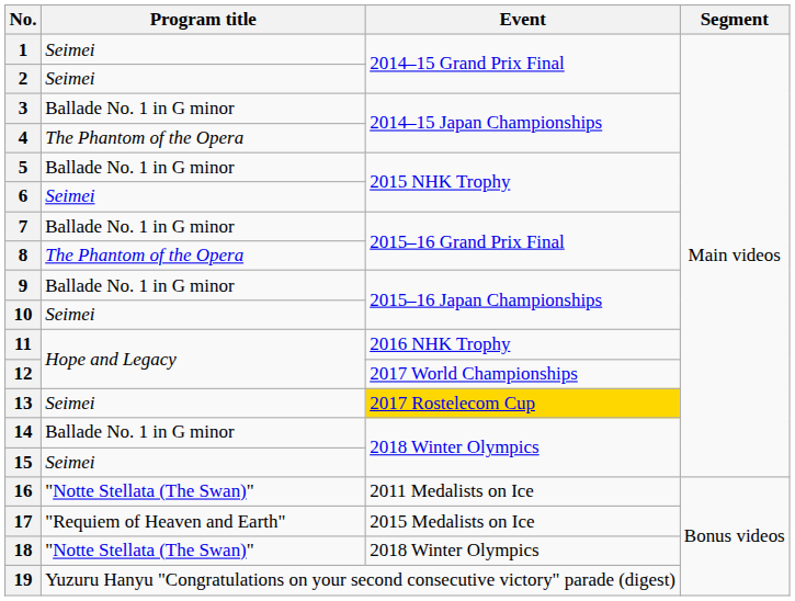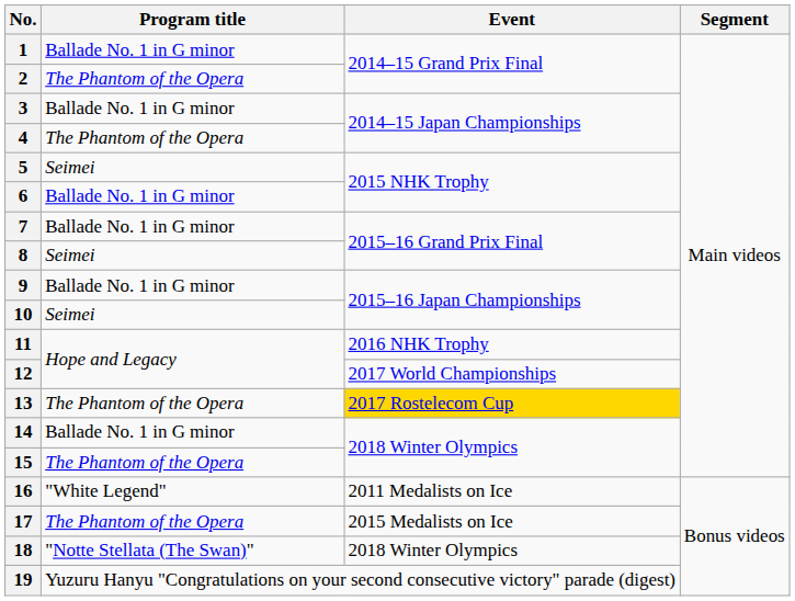 <table class="wikitable">
 <tr>
 <th scope=col>No.</th>
 <th scope=col>Program title</th>
 <th scope=col>Event</th>
 <th scope=col>Segment</th>
 </tr>
 <tr>
 <th scope=row>1</th>
-<td><em>Seimei</em></td>
+<td><a href='#'>Ballade No. 1 in G minor</a></td>
 <td rowspan=2><a href='#'>2014–15 Grand Prix Final</a></td>
 <td rowspan=15 align=center>Main videos</td>
 </tr>
 <tr>
 <th scope=row>2</th>
-<td><em>Seimei</em></td>
+<td><em><a href='#'>The Phantom of the Opera</a></em></td>
 </tr>
 <tr>
 <th scope=row>3</th>
 <td>Ballade No. 1 in G minor</td>
 <td rowspan=2><a href='#'>2014–15 Japan Championships</a></td>
 </tr>
 <tr>
 <th scope=row>4</th>
 <td><em>The Phantom of the Opera</em></td>
 </tr>
 <tr>
 <th scope=row>5</th>
-<td>Ballade No. 1 in G minor</td>
+<td><em>Seimei</em></td>
 <td rowspan=2><a href='#'>2015 NHK Trophy</a></td>
 </tr>
 <tr>
 <th scope=row>6</th>
-<td><em><a href='#'>Seimei</a></em></td>
+<td><a href='#'>Ballade No. 1 in G minor</a></td>
 </tr>
 <tr>
 <th scope=row>7</th>
 <td>Ballade No. 1 in G minor</td>
 <td rowspan=2><a href='#'>2015–16 Grand Prix Final</a></td>
 </tr>
 <tr>
 <th scope=row>8</th>
-<td><em><a href='#'>The Phantom of the Opera</a></em></td>
+<td><em>Seimei</em></td>
 </tr>
 <tr>
 <th scope=row>9</th>
 <td>Ballade No. 1 in G minor</td>
 <td rowspan=2><a href='#'>2015–16 Japan Championships</a></td>
 </tr>
 <tr>
 <th scope=row>10</th>
 <td><em>Seimei</em></td>
 </tr>
 <tr>
 <th scope=row>11</th>
 <td rowspan=2><em>Hope and Legacy</em></td>
 <td><a href='#'>2016 NHK Trophy</a></td>
 </tr>
 <tr>
 <th scope=row>12</th>
 <td><a href='#'>2017 World Championships</a></td>
 </tr>
 <tr>
 <th scope=row>13</th>
-<td><em>Seimei</em></td>
+<td><em>The Phantom of the Opera</em></td>
 <td style="background: gold;"><a href='#'>2017 Rostelecom Cup</a></td>
 </tr>
 <tr>
 <th scope=row>14</th>
 <td>Ballade No. 1 in G minor</td>
 <td rowspan=2><a href='#'>2018 Winter Olympics</a></td>
 </tr>
 <tr>
 <th scope=row>15</th>
-<td><em>Seimei</em></td>
+<td><em><a href='#'>The Phantom of the Opera</a></em></td>
 </tr>
 <tr>
 <th scope=row>16</th>
-<td>"<a href='#'>Notte Stellata (The Swan)</a>"</td>
+<td>"White Legend"</td>
 <td>2011 Medalists on Ice</td>
 <td rowspan=4>Bonus videos</td>
 </tr>
 <tr>
 <th scope=row>17</th>
-<td>"Requiem of Heaven and Earth"</td>
+<td><em><a href='#'>The Phantom of the Opera</a></em></td>
 <td>2015 Medalists on Ice</td>
 </tr>
 <tr>
 <th scope=row>18</th>
 <td>"<a href='#'>Notte Stellata (The Swan)</a>"</td>
 <td>2018 Winter Olympics</td>
 </tr>
 <tr>
 <th scope=row>19</th>
 <td colspan=2>Yuzuru Hanyu "Congratulations on your second consecutive victory" parade (digest)</td>
 </tr>
 </table>
